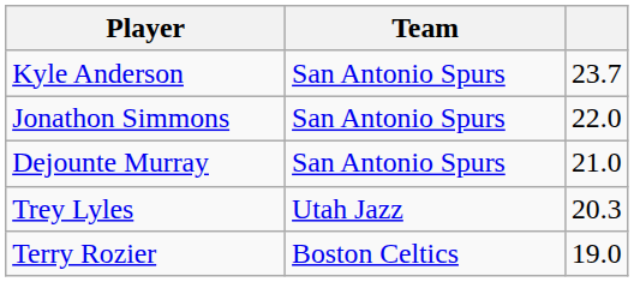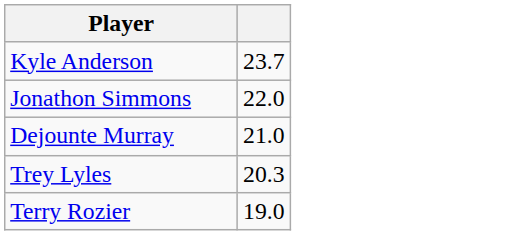 <table class="wikitable" style="text-align:left">
 <tr>
 <th width="150px">Player</th>
-<th width="150px">Team</th>
 <th width="25px"></th>
 </tr>
 <tr>
 <td><a href='#'>Kyle Anderson</a></td>
-<td><a href='#'>San Antonio Spurs</a></td>
 <td align="center">23.7</td>
 </tr>
 <tr>
 <td><a href='#'>Jonathon Simmons</a></td>
-<td><a href='#'>San Antonio Spurs</a></td>
 <td align="center">22.0</td>
 </tr>
 <tr>
 <td><a href='#'>Dejounte Murray</a></td>
-<td><a href='#'>San Antonio Spurs</a></td>
 <td align="center">21.0</td>
 </tr>
 <tr>
 <td><a href='#'>Trey Lyles</a></td>
-<td><a href='#'>Utah Jazz</a></td>
 <td align="center">20.3</td>
 </tr>
 <tr>
 <td><a href='#'>Terry Rozier</a></td>
-<td><a href='#'>Boston Celtics</a></td>
 <td align="center">19.0</td>
 </tr>
 </table>
